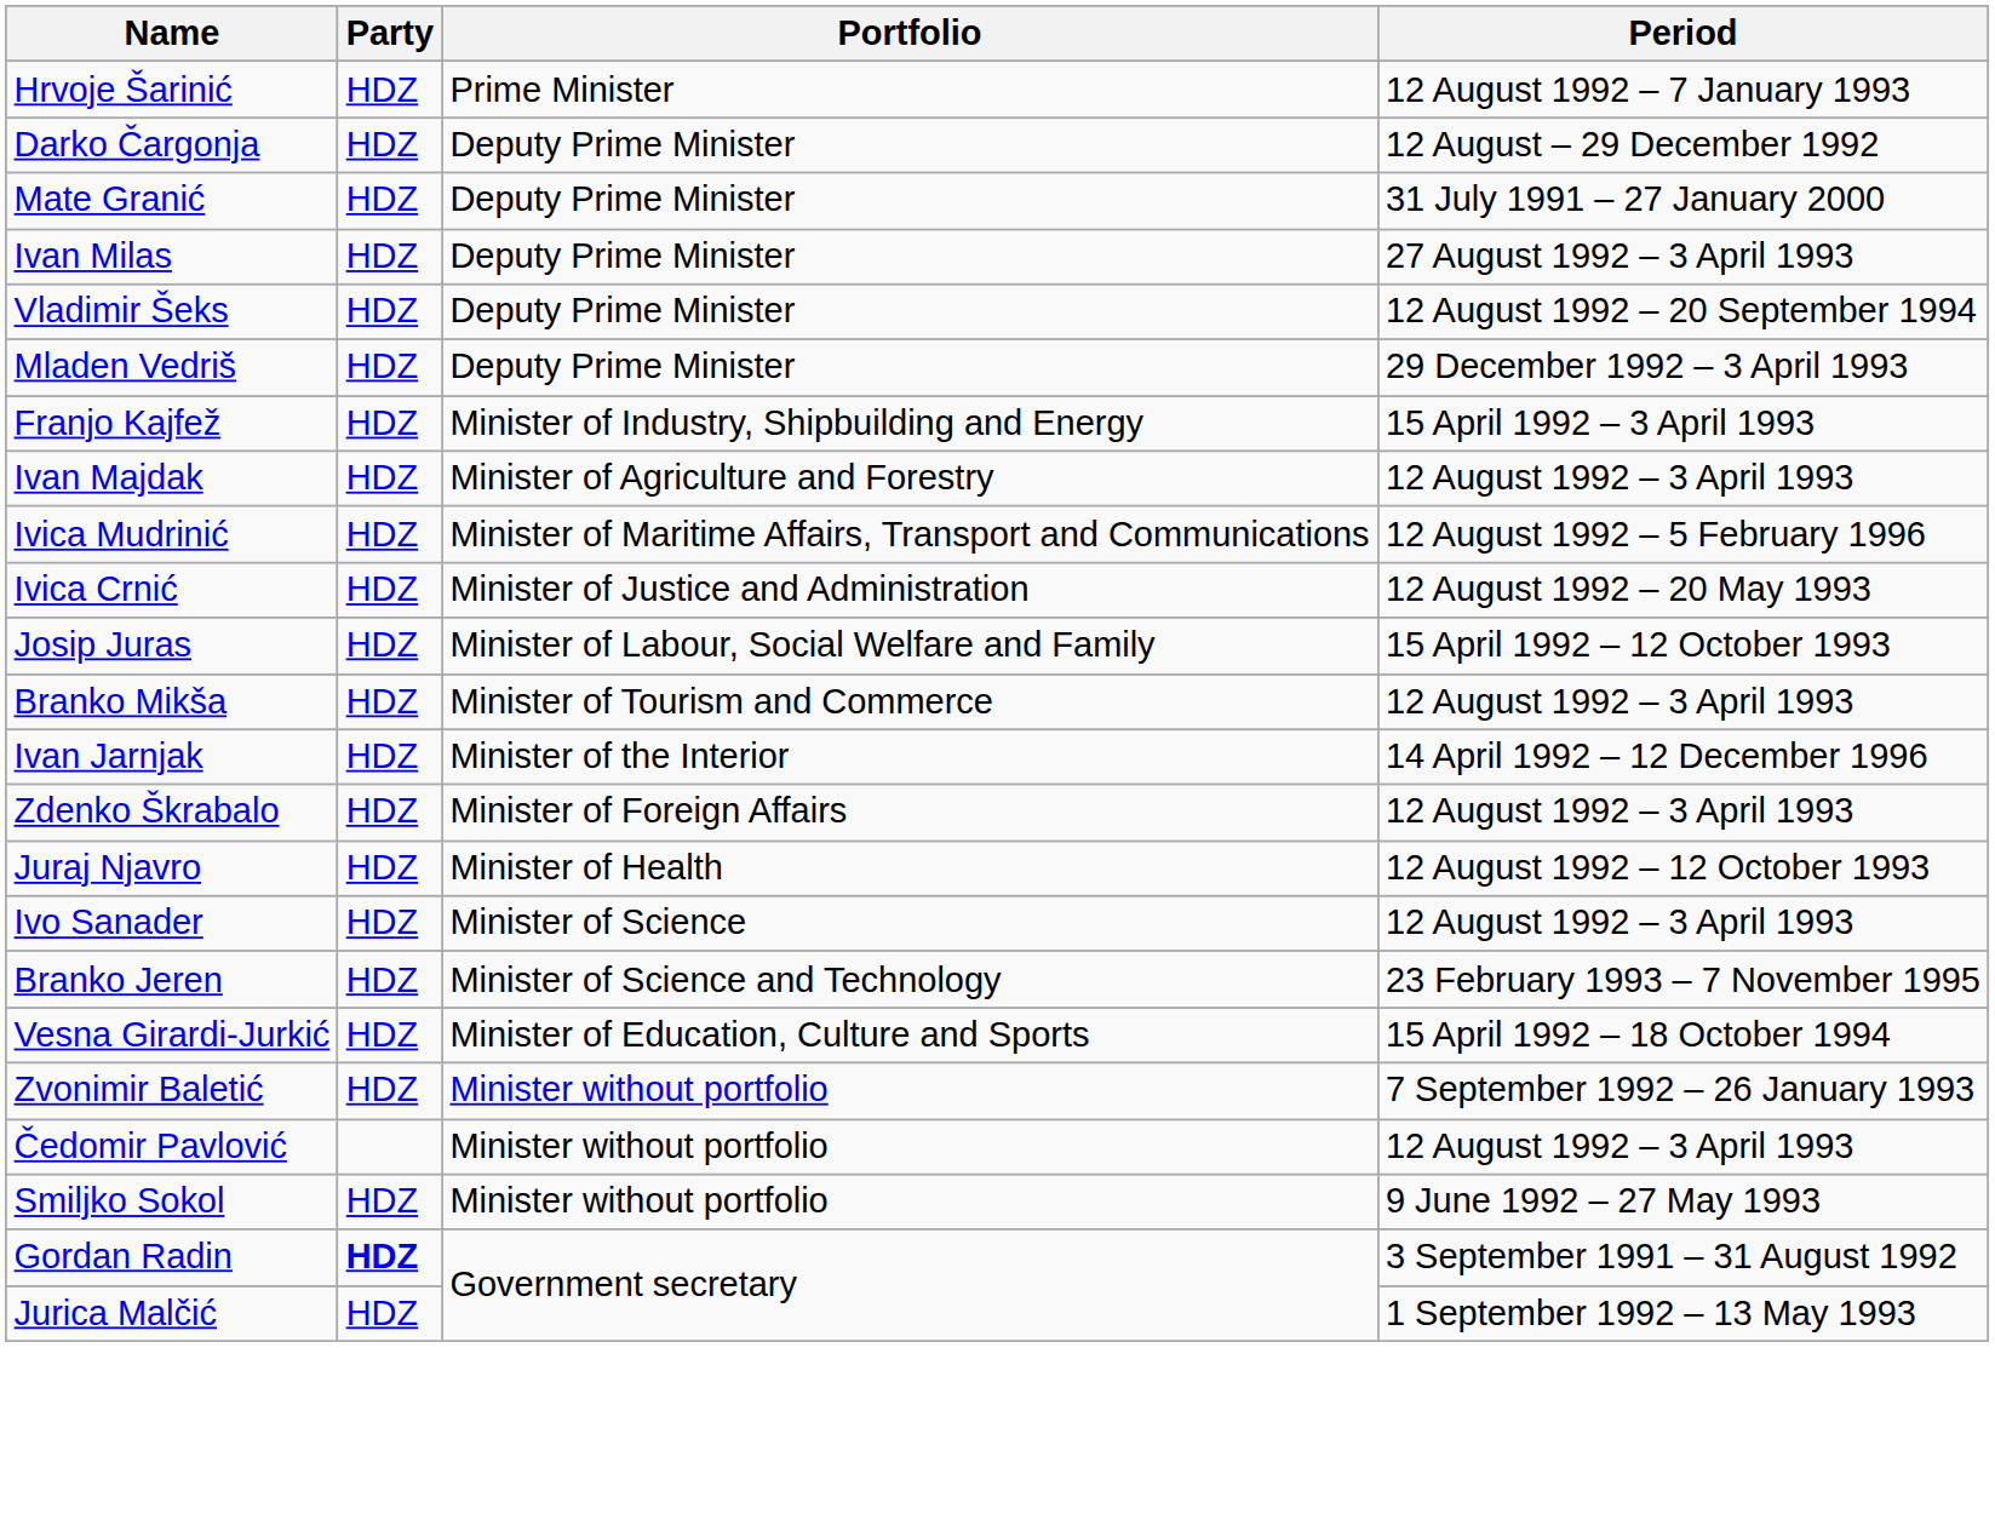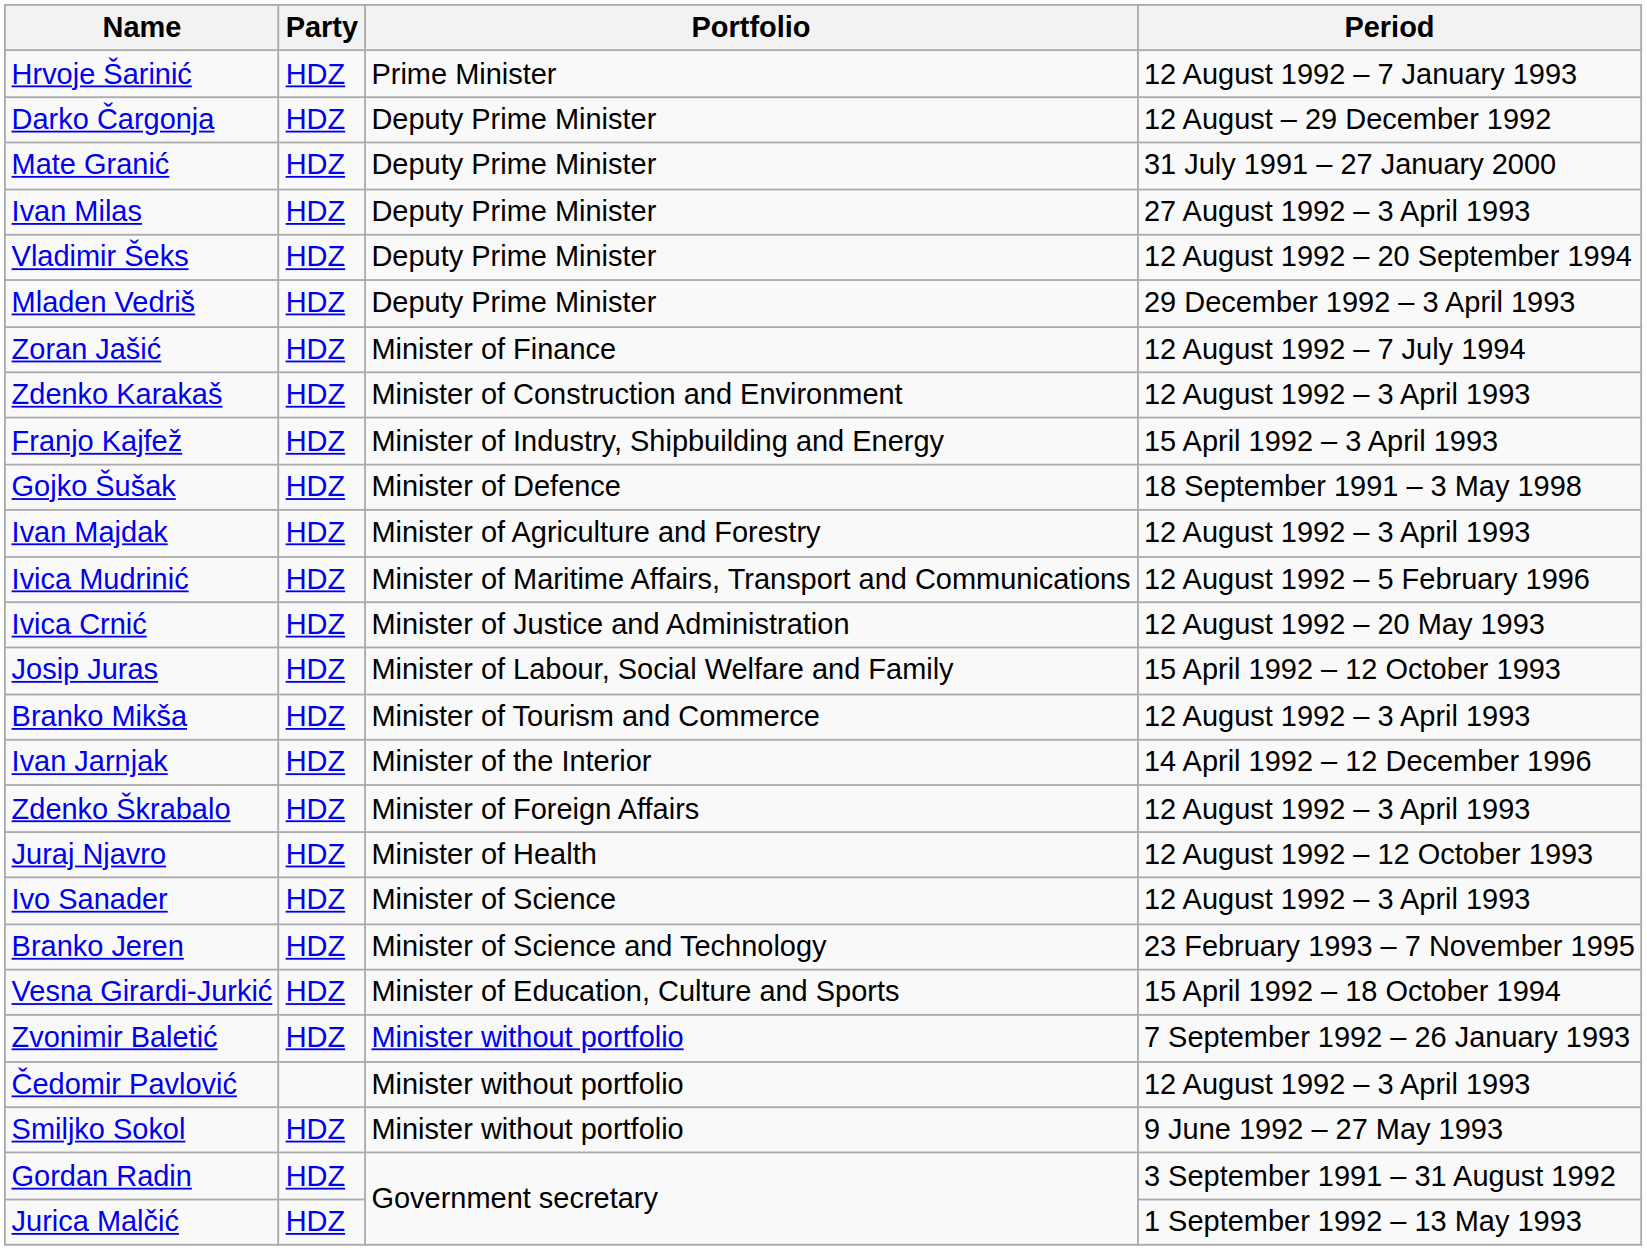 <table class="wikitable" border="1">
 <tr align="center" bgcolor="lightsteelblue">
 <th>Name</th>
 <th>Party</th>
 <th>Portfolio</th>
 <th>Period</th>
 </tr>
 <tr>
 <td><a href='#'>Hrvoje Šarinić</a></td>
 <td><a href='#'>HDZ</a></td>
 <td>Prime Minister</td>
 <td>12 August 1992 – 7 January 1993</td>
 </tr>
 <tr>
 <td><a href='#'>Darko Čargonja</a></td>
 <td><a href='#'>HDZ</a></td>
 <td>Deputy Prime Minister</td>
 <td>12 August – 29 December 1992</td>
 </tr>
 <tr>
 <td><a href='#'>Mate Granić</a></td>
 <td><a href='#'>HDZ</a></td>
 <td>Deputy Prime Minister</td>
 <td>31 July 1991 – 27 January 2000</td>
 </tr>
 <tr>
 <td><a href='#'>Ivan Milas</a></td>
 <td><a href='#'>HDZ</a></td>
 <td>Deputy Prime Minister</td>
 <td>27 August 1992 – 3 April 1993</td>
 </tr>
 <tr>
 <td><a href='#'>Vladimir Šeks</a></td>
 <td><a href='#'>HDZ</a></td>
 <td>Deputy Prime Minister</td>
 <td>12 August 1992 – 20 September 1994</td>
 </tr>
 <tr>
 <td><a href='#'>Mladen Vedriš</a></td>
 <td><a href='#'>HDZ</a></td>
 <td>Deputy Prime Minister</td>
 <td>29 December 1992 – 3 April 1993</td>
 </tr>
 <tr>
+<td><a href='#'>Zoran Jašić</a></td>
+<td><a href='#'>HDZ</a></td>
+<td>Minister of Finance</td>
+<td>12 August 1992 – 7 July 1994</td>
+</tr>
+<tr>
+<td><a href='#'>Zdenko Karakaš</a></td>
+<td><a href='#'>HDZ</a></td>
+<td>Minister of Construction and Environment</td>
+<td>12 August 1992 – 3 April 1993</td>
+</tr>
+<tr>
 <td><a href='#'>Franjo Kajfež</a></td>
 <td><a href='#'>HDZ</a></td>
 <td>Minister of Industry, Shipbuilding and Energy</td>
 <td>15 April 1992 – 3 April 1993</td>
+</tr>
+<tr>
+<td><a href='#'>Gojko Šušak</a></td>
+<td><a href='#'>HDZ</a></td>
+<td>Minister of Defence</td>
+<td>18 September 1991 – 3 May 1998</td>
 </tr>
 <tr>
 <td><a href='#'>Ivan Majdak</a></td>
 <td><a href='#'>HDZ</a></td>
 <td>Minister of Agriculture and Forestry</td>
 <td>12 August 1992 – 3 April 1993</td>
 </tr>
 <tr>
 <td><a href='#'>Ivica Mudrinić</a></td>
 <td><a href='#'>HDZ</a></td>
 <td>Minister of Maritime Affairs, Transport and Communications</td>
 <td>12 August 1992 – 5 February 1996</td>
 </tr>
 <tr>
 <td><a href='#'>Ivica Crnić</a></td>
 <td><a href='#'>HDZ</a></td>
 <td>Minister of Justice and Administration</td>
 <td>12 August 1992 – 20 May 1993</td>
 </tr>
 <tr>
 <td><a href='#'>Josip Juras</a></td>
 <td><a href='#'>HDZ</a></td>
 <td>Minister of Labour, Social Welfare and Family</td>
 <td>15 April 1992 – 12 October 1993</td>
 </tr>
 <tr>
 <td><a href='#'>Branko Mikša</a></td>
 <td><a href='#'>HDZ</a></td>
 <td>Minister of Tourism and Commerce</td>
 <td>12 August 1992 – 3 April 1993</td>
 </tr>
 <tr>
 <td><a href='#'>Ivan Jarnjak</a></td>
 <td><a href='#'>HDZ</a></td>
 <td>Minister of the Interior</td>
 <td>14 April 1992 – 12 December 1996</td>
 </tr>
 <tr>
 <td><a href='#'>Zdenko Škrabalo</a></td>
 <td><a href='#'>HDZ</a></td>
 <td>Minister of Foreign Affairs</td>
 <td>12 August 1992 – 3 April 1993</td>
 </tr>
 <tr>
 <td><a href='#'>Juraj Njavro</a></td>
 <td><a href='#'>HDZ</a></td>
 <td>Minister of Health</td>
 <td>12 August 1992 – 12 October 1993</td>
 </tr>
 <tr>
 <td><a href='#'>Ivo Sanader</a></td>
 <td><a href='#'>HDZ</a></td>
 <td>Minister of Science</td>
 <td>12 August 1992 – 3 April 1993</td>
 </tr>
 <tr>
 <td><a href='#'>Branko Jeren</a></td>
 <td><a href='#'>HDZ</a></td>
 <td>Minister of Science and Technology</td>
 <td>23 February 1993 – 7 November 1995</td>
 </tr>
 <tr>
 <td><a href='#'>Vesna Girardi-Jurkić</a></td>
 <td><a href='#'>HDZ</a></td>
 <td>Minister of Education, Culture and Sports</td>
 <td>15 April 1992 – 18 October 1994</td>
 </tr>
 <tr>
 <td><a href='#'>Zvonimir Baletić</a></td>
 <td><a href='#'>HDZ</a></td>
 <td><a href='#'>Minister without portfolio</a></td>
 <td>7 September 1992 – 26 January 1993</td>
 </tr>
 <tr>
 <td><a href='#'>Čedomir Pavlović</a></td>
 <td></td>
 <td>Minister without portfolio</td>
 <td>12 August 1992 – 3 April 1993</td>
 </tr>
 <tr>
 <td><a href='#'>Smiljko Sokol</a></td>
 <td><a href='#'>HDZ</a></td>
 <td>Minister without portfolio</td>
 <td>9 June 1992 – 27 May 1993</td>
 </tr>
 <tr>
 <td><a href='#'>Gordan Radin</a></td>
-<td><strong><a href='#'>HDZ</a></strong></td>
+<td><a href='#'>HDZ</a></td>
 <td rowspan="2">Government secretary</td>
 <td>3 September 1991 – 31 August 1992</td>
 </tr>
 <tr>
 <td><a href='#'>Jurica Malčić</a></td>
 <td><a href='#'>HDZ</a></td>
 <td>1 September 1992 – 13 May 1993</td>
 </tr>
 </table>
